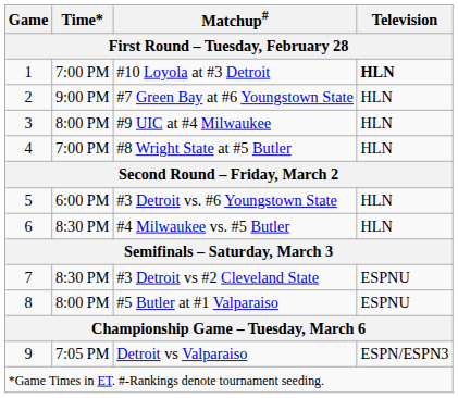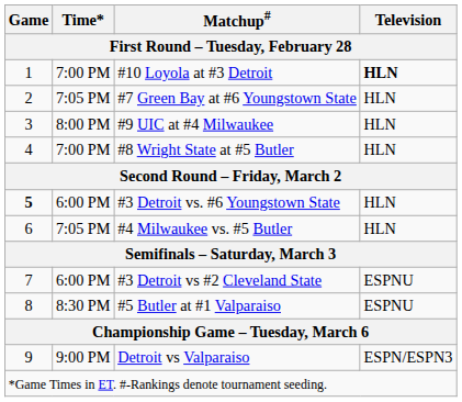 <table class="wikitable" style="font-size: 95%">
 <tr align="center">
 <th>Game</th>
 <th>Time*</th>
 <th>Matchup<sup>#</sup></th>
 <th>Television</th>
 </tr>
 <tr>
 <th colspan=4>First Round – Tuesday, February 28</th>
 </tr>
 <tr>
 <td style="text-align: center;">1</td>
 <td>7:00 PM</td>
 <td>#10 <a href='#'>Loyola</a> at #3  <a href='#'>Detroit</a></td>
 <td><strong>HLN</strong></td>
 </tr>
 <tr>
 <td style="text-align: center;">2</td>
-<td>9:00 PM</td>
+<td>7:05 PM</td>
 <td>#7 <a href='#'>Green Bay</a>  at #6 <a href='#'>Youngstown State</a></td>
 <td>HLN</td>
 </tr>
 <tr>
 <td style="text-align: center;">3</td>
 <td>8:00 PM</td>
 <td>#9 <a href='#'>UIC</a> at #4 <a href='#'>Milwaukee</a></td>
 <td>HLN</td>
 </tr>
 <tr>
 <td style="text-align: center;">4</td>
 <td>7:00 PM</td>
 <td>#8 <a href='#'>Wright State</a> at #5 <a href='#'>Butler</a></td>
 <td>HLN</td>
 </tr>
 <tr>
 <th colspan=4>Second Round – Friday, March 2</th>
 </tr>
 <tr>
-<td style="text-align: center;">5</td>
+<td style="text-align: center;"><strong>5</strong></td>
 <td>6:00 PM</td>
 <td>#3  <a href='#'>Detroit</a> vs. #6 <a href='#'>Youngstown State</a></td>
 <td>HLN</td>
 </tr>
 <tr>
 <td style="text-align: center;">6</td>
-<td>8:30 PM</td>
+<td>7:05 PM</td>
 <td>#4 <a href='#'>Milwaukee</a> vs. #5 <a href='#'>Butler</a></td>
 <td>HLN</td>
 </tr>
 <tr>
 <th colspan=4>Semifinals – Saturday, March 3</th>
 </tr>
 <tr>
 <td style="text-align: center;">7</td>
-<td>8:30 PM</td>
+<td>6:00 PM</td>
 <td>#3 <a href='#'>Detroit</a> vs #2 <a href='#'>Cleveland State</a></td>
 <td>ESPNU</td>
 </tr>
 <tr>
 <td style="text-align: center;">8</td>
-<td>8:00 PM</td>
+<td>8:30 PM</td>
 <td>#5 <a href='#'>Butler</a> at #1 <a href='#'>Valparaiso</a></td>
 <td>ESPNU</td>
 </tr>
 <tr>
 <th colspan=4>Championship Game – Tuesday, March 6</th>
 </tr>
 <tr>
 <td style="text-align: center;">9</td>
-<td>7:05 PM</td>
+<td>9:00 PM</td>
 <td><a href='#'>Detroit</a> vs <a href='#'>Valparaiso</a></td>
 <td>ESPN/ESPN3</td>
 </tr>
 <tr>
 <td colspan=4><small>*Game Times in <a href='#'>ET</a>. #-Rankings denote tournament seeding.</small></td>
 </tr>
 </table>
